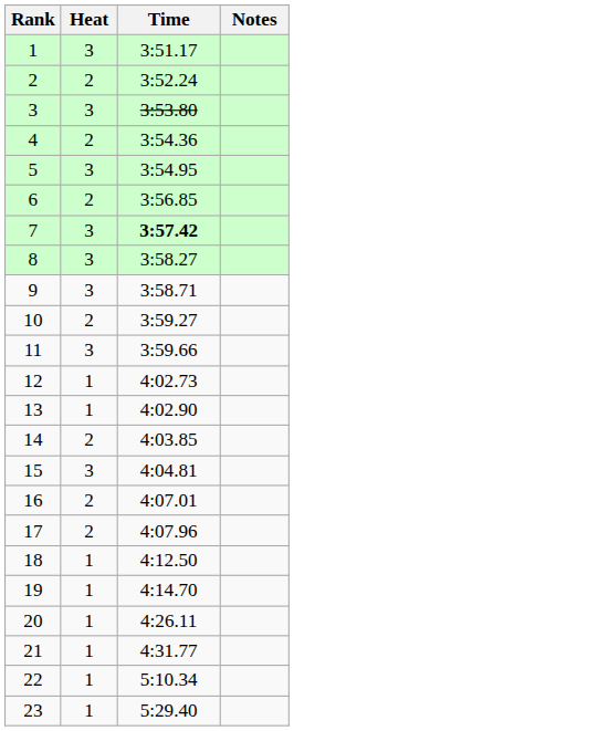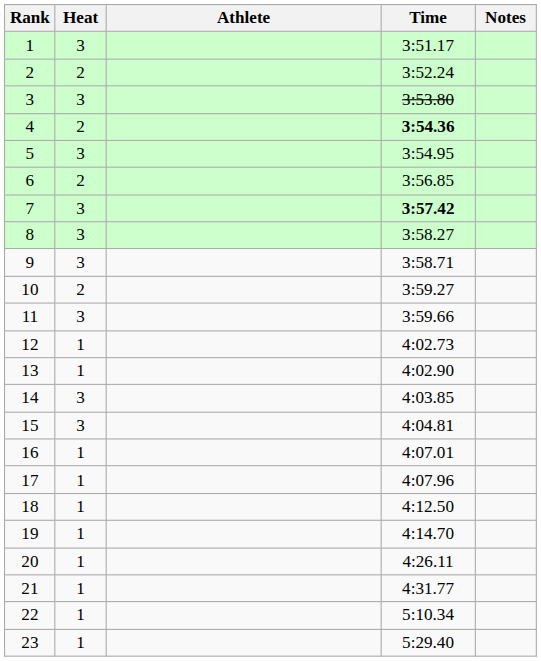 <table class="wikitable" style="text-align:center">
 <tr>
 <th width=40>Rank</th>
 <th width=40>Heat</th>
+<th width=250>Athlete</th>
 <th width=80>Time</th>
 <th width=50>Notes</th>
 </tr>
 <tr bgcolor=ccffcc>
 <td>1</td>
 <td>3</td>
+<td align=left></td>
 <td>3:51.17</td>
 <td></td>
 </tr>
 <tr bgcolor=ccffcc>
 <td>2</td>
 <td>2</td>
+<td align=left></td>
 <td>3:52.24</td>
 <td></td>
 </tr>
 <tr bgcolor=ccffcc>
 <td>3</td>
 <td>3</td>
+<td align=left></td>
 <td><s>3:53.80</s></td>
 <td></td>
 </tr>
 <tr bgcolor=ccffcc>
 <td>4</td>
 <td>2</td>
-<td>3:54.36</td>
+<td align=left></td>
+<td><strong>3:54.36</strong></td>
 <td></td>
 </tr>
 <tr bgcolor=ccffcc>
 <td>5</td>
 <td>3</td>
+<td align=left></td>
 <td>3:54.95</td>
 <td></td>
 </tr>
 <tr bgcolor=ccffcc>
 <td>6</td>
 <td>2</td>
+<td align=left></td>
 <td>3:56.85</td>
 <td></td>
 </tr>
 <tr bgcolor=ccffcc>
 <td>7</td>
 <td>3</td>
+<td align=left></td>
 <td><strong>3:57.42</strong></td>
 <td></td>
 </tr>
 <tr bgcolor=ccffcc>
 <td>8</td>
 <td>3</td>
+<td align=left></td>
 <td>3:58.27</td>
 <td></td>
 </tr>
 <tr>
 <td>9</td>
 <td>3</td>
+<td align=left></td>
 <td>3:58.71</td>
 <td></td>
 </tr>
 <tr>
 <td>10</td>
 <td>2</td>
+<td align=left></td>
 <td>3:59.27</td>
 <td></td>
 </tr>
 <tr>
 <td>11</td>
 <td>3</td>
+<td align=left></td>
 <td>3:59.66</td>
 <td></td>
 </tr>
 <tr>
 <td>12</td>
 <td>1</td>
+<td align=left></td>
 <td>4:02.73</td>
 <td></td>
 </tr>
 <tr>
 <td>13</td>
 <td>1</td>
+<td align=left></td>
 <td>4:02.90</td>
 <td></td>
 </tr>
 <tr>
 <td>14</td>
-<td>2</td>
+<td>3</td>
+<td align=left></td>
 <td>4:03.85</td>
 <td></td>
 </tr>
 <tr>
 <td>15</td>
 <td>3</td>
+<td align=left></td>
 <td>4:04.81</td>
 <td></td>
 </tr>
 <tr>
 <td>16</td>
-<td>2</td>
+<td>1</td>
+<td align=left></td>
 <td>4:07.01</td>
 <td></td>
 </tr>
 <tr>
 <td>17</td>
-<td>2</td>
+<td>1</td>
+<td align=left></td>
 <td>4:07.96</td>
 <td></td>
 </tr>
 <tr>
 <td>18</td>
 <td>1</td>
+<td align=left></td>
 <td>4:12.50</td>
 <td></td>
 </tr>
 <tr>
 <td>19</td>
 <td>1</td>
+<td align=left></td>
 <td>4:14.70</td>
 <td></td>
 </tr>
 <tr>
 <td>20</td>
 <td>1</td>
+<td align=left></td>
 <td>4:26.11</td>
 <td></td>
 </tr>
 <tr>
 <td>21</td>
 <td>1</td>
+<td align=left></td>
 <td>4:31.77</td>
 <td></td>
 </tr>
 <tr>
 <td>22</td>
 <td>1</td>
+<td align=left></td>
 <td>5:10.34</td>
 <td></td>
 </tr>
 <tr>
 <td>23</td>
 <td>1</td>
+<td align=left></td>
 <td>5:29.40</td>
 <td></td>
 </tr>
 </table>
